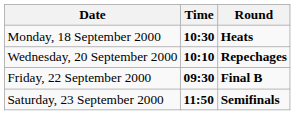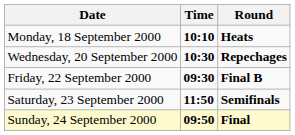 <table class="wikitable">
 <tr>
 <th>Date</th>
 <th>Time</th>
 <th>Round</th>
 </tr>
 <tr>
 <td>Monday, 18 September 2000</td>
-<td><strong>10:30</strong></td>
+<td><strong>10:10</strong></td>
 <td><strong>Heats</strong></td>
 </tr>
 <tr>
 <td>Wednesday, 20 September 2000</td>
-<td><strong>10:10</strong></td>
+<td><strong>10:30</strong></td>
 <td><strong>Repechages</strong></td>
 </tr>
 <tr>
 <td>Friday, 22 September 2000</td>
 <td><strong>09:30</strong></td>
 <td><strong>Final B</strong></td>
 </tr>
 <tr>
 <td>Saturday, 23 September 2000</td>
 <td><strong>11:50</strong></td>
 <td><strong>Semifinals</strong></td>
 </tr>
+<tr>
+<td style=background:lemonchiffon>Sunday, 24 September 2000</td>
+<td style=background:lemonchiffon><strong>09:50</strong></td>
+<td style=background:lemonchiffon><strong>Final</strong></td>
+</tr>
 </table>
